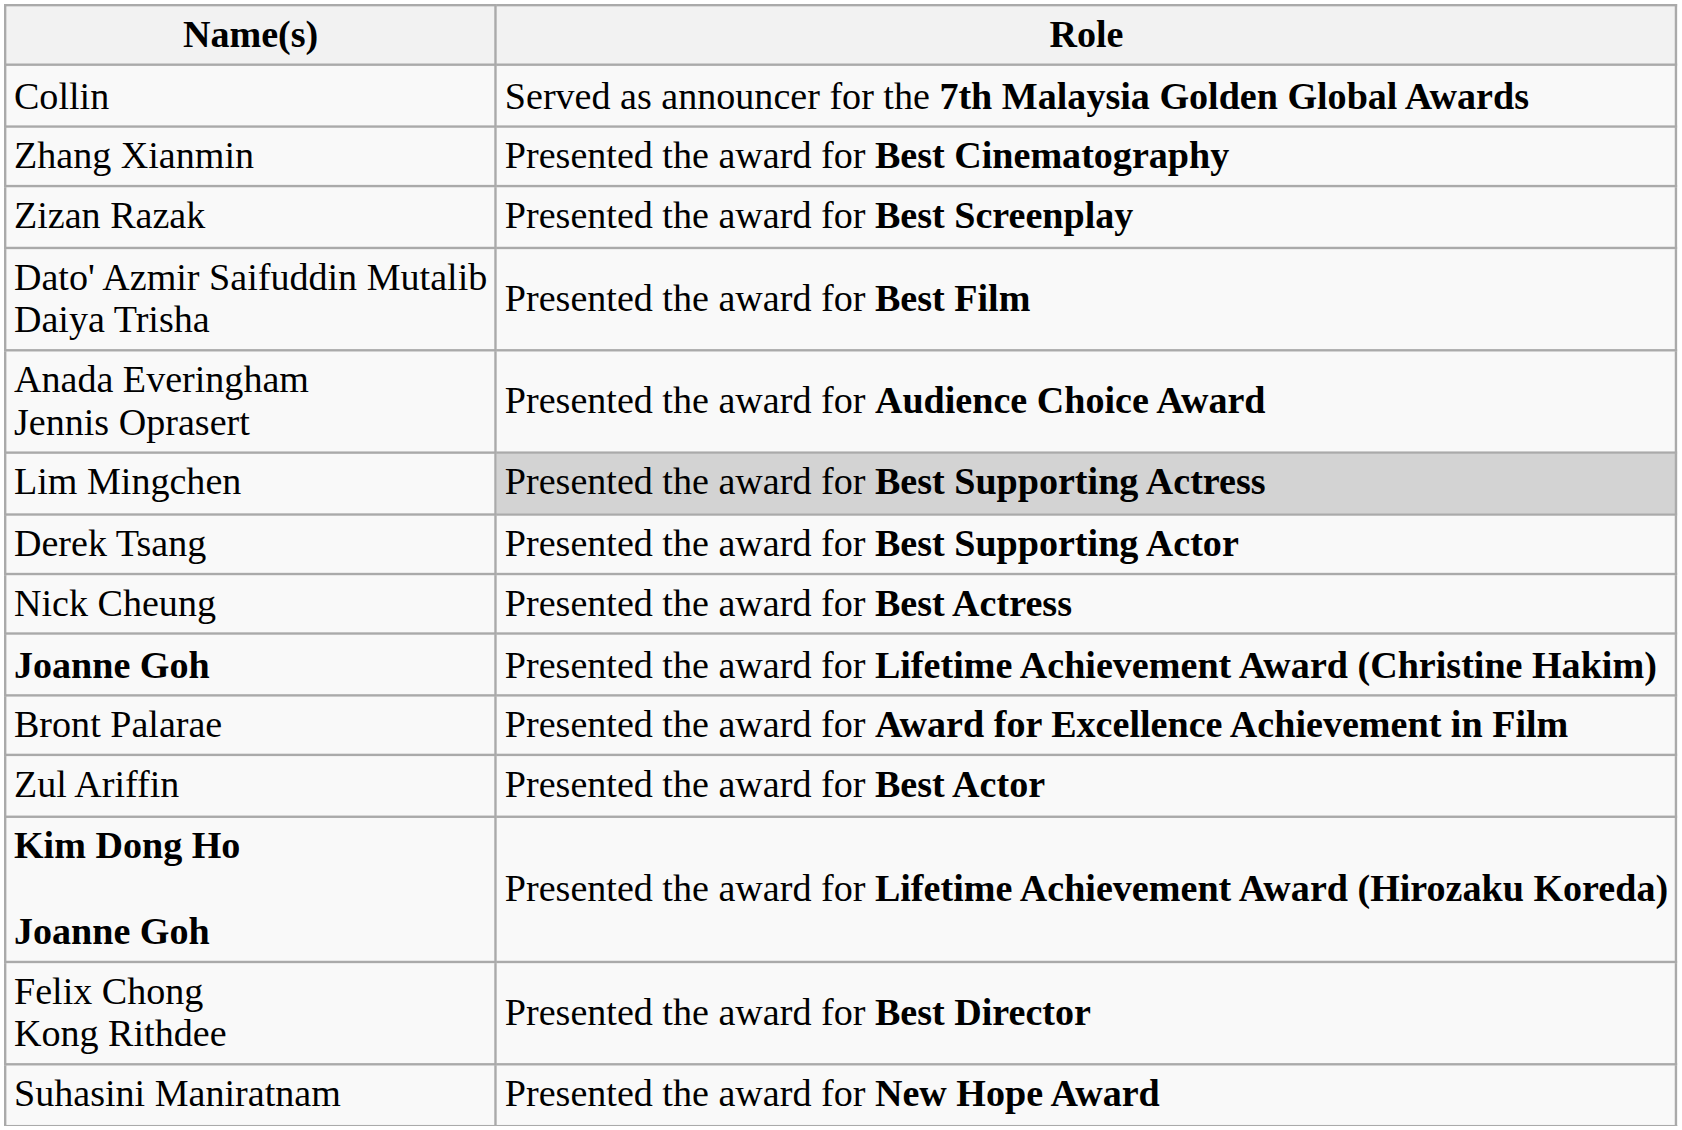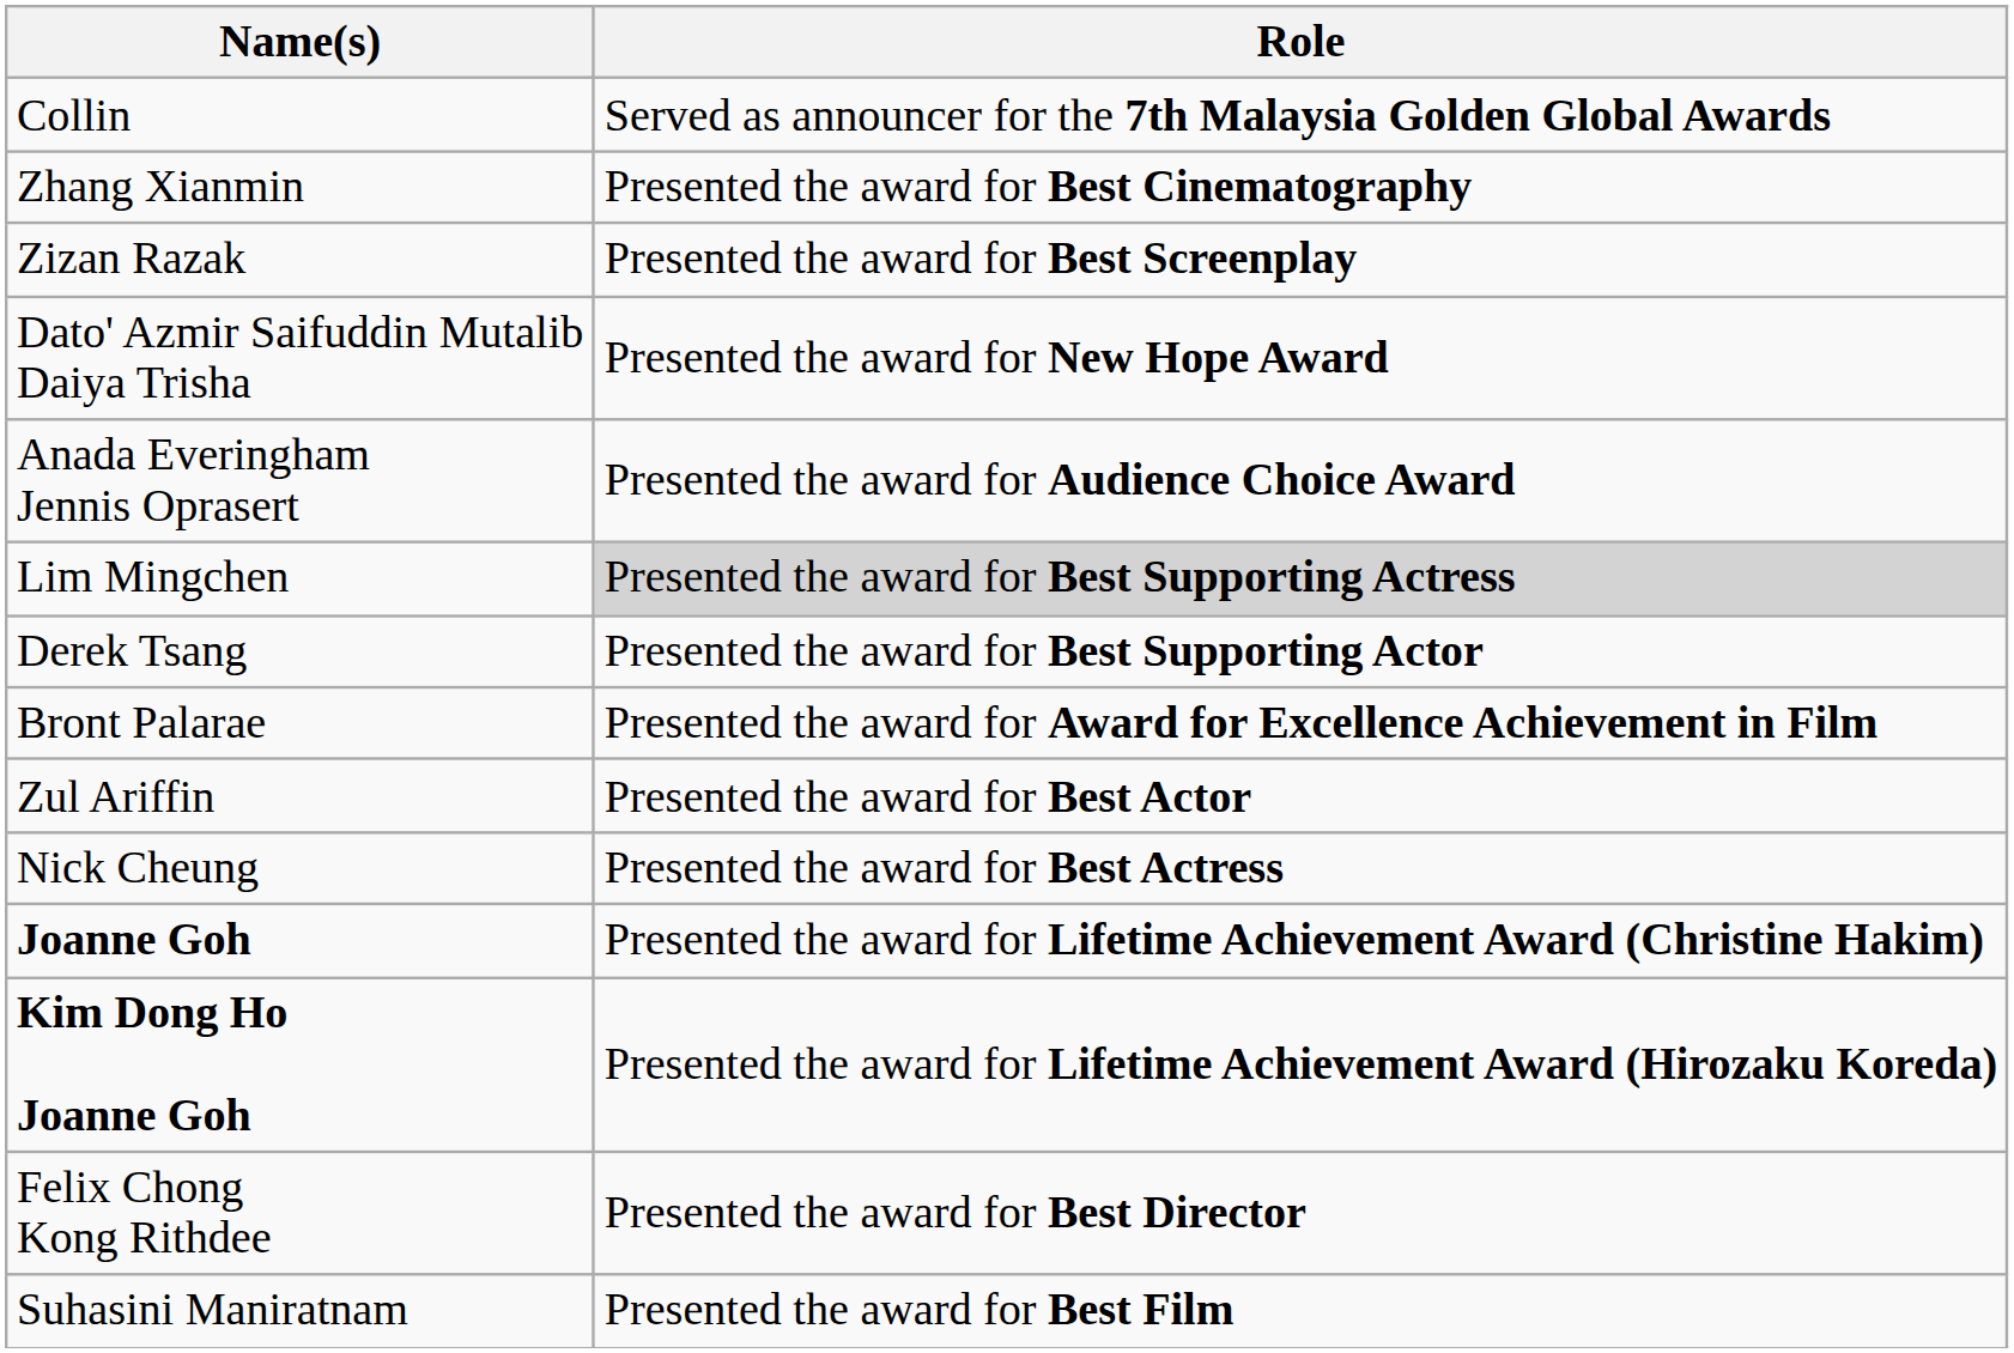 <table class="wikitable plainrowheaders sortable">
 <tr>
 <th scope="col">Name(s)</th>
 <th scope="col">Role</th>
 </tr>
 <tr>
 <td scope="row">Collin</td>
 <td>Served as announcer for the <strong>7th Malaysia Golden Global Awards</strong></td>
 </tr>
 <tr>
 <td scope="row">Zhang Xianmin</td>
 <td>Presented the award for <strong>Best Cinematography</strong></td>
 </tr>
 <tr>
 <td scope="row">Zizan Razak</td>
 <td>Presented the award for <strong>Best Screenplay</strong></td>
 </tr>
 <tr>
 <td scope="row">Dato' Azmir Saifuddin Mutalib <br> Daiya Trisha</td>
-<td>Presented the award for <strong>Best Film</strong></td>
+<td>Presented the award for <strong>New Hope Award</strong></td>
 </tr>
 <tr>
 <td scope="row">Anada Everingham <br> Jennis Oprasert</td>
 <td>Presented the award for <strong>Audience Choice Award</strong></td>
 </tr>
 <tr>
 <td scope="row">Lim Mingchen</td>
 <td style="background: lightgrey;">Presented the award for <strong>Best Supporting Actress</strong></td>
 </tr>
 <tr>
 <td scope="row">Derek Tsang</td>
 <td>Presented the award for <strong>Best Supporting Actor</strong></td>
 </tr>
 <tr>
+<td scope="row">Bront Palarae</td>
+<td>Presented the award for <strong>Award for Excellence Achievement in Film</strong></td>
+</tr>
+<tr>
+<td scope="row">Zul Ariffin</td>
+<td>Presented the award for <strong>Best Actor</strong></td>
+</tr>
+<tr>
 <td scope="row">Nick Cheung</td>
 <td>Presented the award for <strong>Best Actress</strong></td>
 </tr>
 <tr>
 <td scope="row"><strong>Joanne Goh</strong> <br> </td>
 <td>Presented the award for <strong>Lifetime Achievement Award (Christine Hakim)</strong></td>
-</tr>
-<tr>
-<td scope="row">Bront Palarae</td>
-<td>Presented the award for <strong>Award for Excellence Achievement in Film</strong></td>
-</tr>
-<tr>
-<td scope="row">Zul Ariffin</td>
-<td>Presented the award for <strong>Best Actor</strong></td>
 </tr>
 <tr>
 <td scope="row"><strong>Kim Dong Ho</strong> <br> <br> <strong>Joanne Goh</strong> <br></td>
 <td>Presented the award for <strong>Lifetime Achievement Award (Hirozaku Koreda)</strong></td>
 </tr>
 <tr>
 <td scope="row">Felix Chong <br> Kong Rithdee</td>
 <td>Presented the award for <strong>Best Director</strong></td>
 </tr>
 <tr>
 <td scope="row">Suhasini Maniratnam</td>
-<td>Presented the award for <strong>New Hope Award</strong></td>
+<td>Presented the award for <strong>Best Film</strong></td>
 </tr>
 <tr>
 </tr>
 </table>
